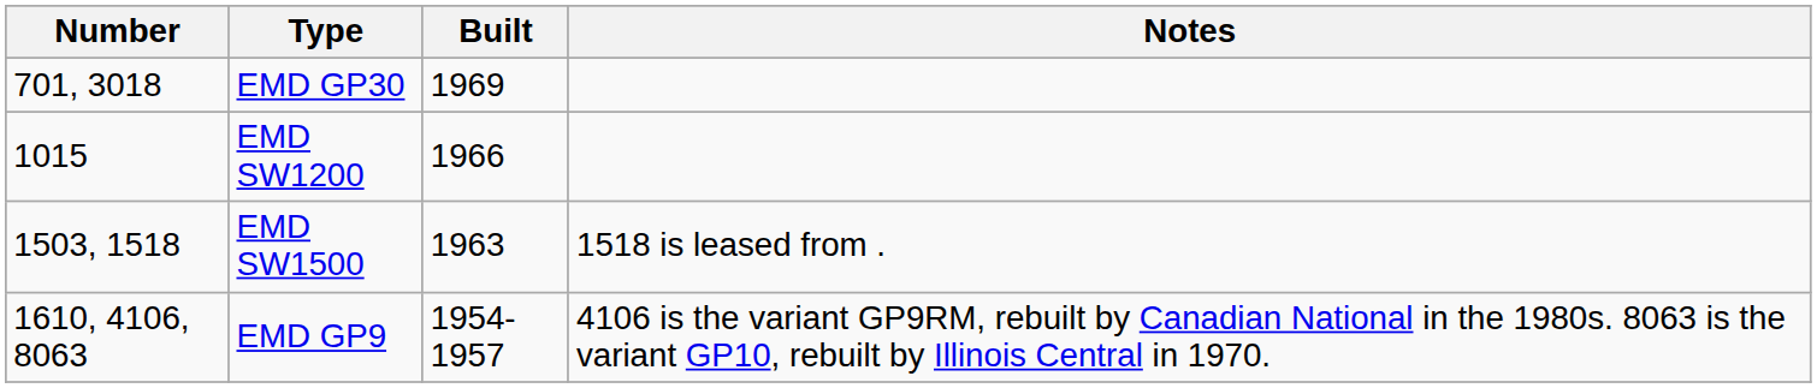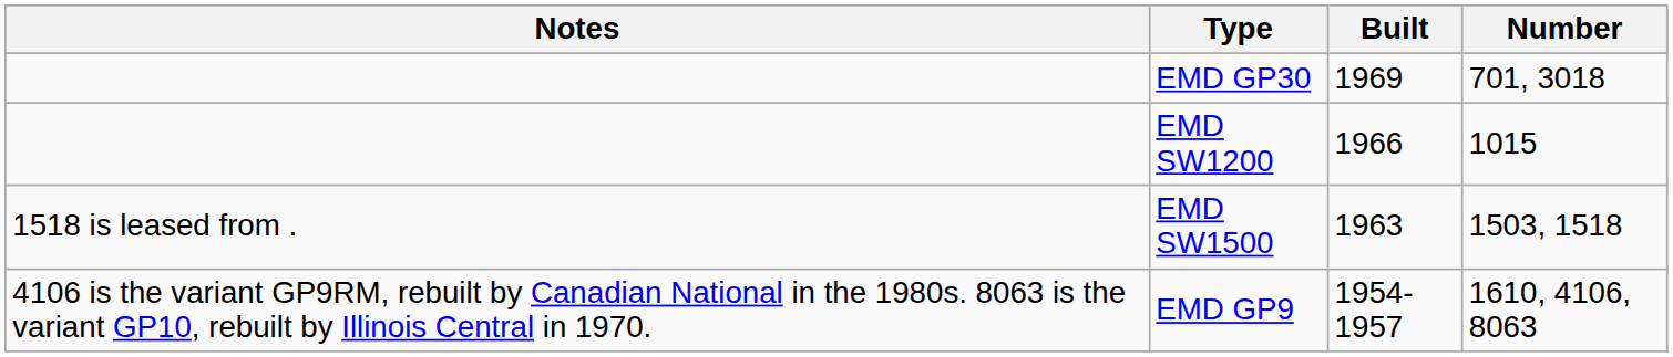 <table class="wikitable">
 <tr>
-<th>Number</th>
+<th>Notes</th>
 <th>Type</th>
 <th>Built</th>
-<th>Notes</th>
+<th>Number</th>
 </tr>
 <tr>
-<td>701, 3018</td>
+<td></td>
 <td><a href='#'>EMD GP30</a></td>
 <td>1969</td>
-<td></td>
+<td>701, 3018</td>
 </tr>
 <tr>
-<td>1015</td>
+<td></td>
 <td><a href='#'>EMD SW1200</a></td>
 <td>1966</td>
-<td></td>
+<td>1015</td>
 </tr>
 <tr>
-<td>1503, 1518</td>
+<td>1518 is leased from .</td>
 <td><a href='#'>EMD SW1500</a></td>
 <td>1963</td>
-<td>1518 is leased from .</td>
+<td>1503, 1518</td>
 </tr>
 <tr>
-<td>1610, 4106, 8063</td>
+<td>4106 is the variant GP9RM, rebuilt by <a href='#'>Canadian National</a> in the 1980s. 8063 is the variant <a href='#'>GP10</a>, rebuilt by <a href='#'>Illinois Central</a> in 1970.</td>
 <td><a href='#'>EMD GP9</a></td>
 <td>1954-1957</td>
-<td>4106 is the variant GP9RM, rebuilt by <a href='#'>Canadian National</a> in the 1980s. 8063 is the variant <a href='#'>GP10</a>, rebuilt by <a href='#'>Illinois Central</a> in 1970.</td>
+<td>1610, 4106, 8063</td>
 </tr>
 </table>
